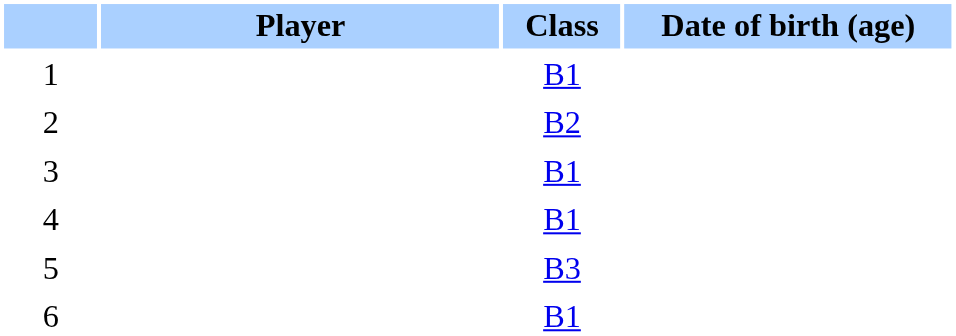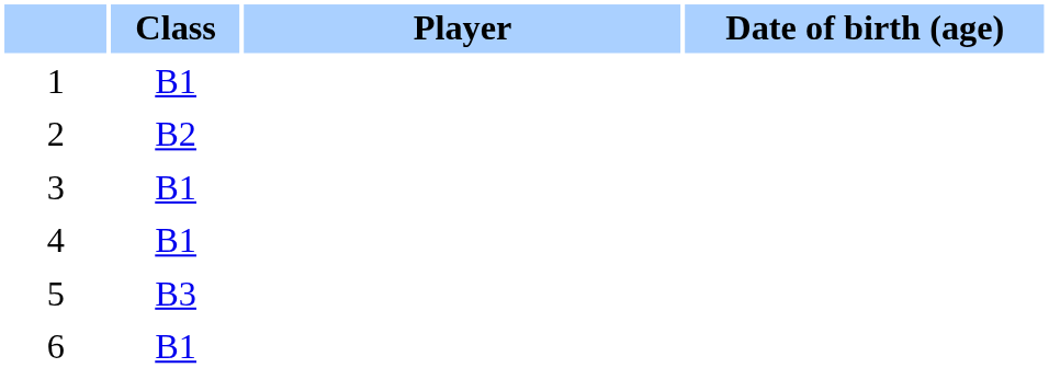 <table class="sortable" border="0" cellspacing="2" cellpadding="2">
 <tr style="background-color:#AAD0FF">
 <th width=8%></th>
+<th width=10%>Class</th>
 <th width=34%>Player</th>
-<th width=10%>Class</th>
 <th width=28%>Date of birth (age)</th>
 </tr>
 <tr>
 <td style="text-align: center;">1</td>
+<td style="text-align: center;"><a href='#'>B1</a></td>
 <td></td>
-<td style="text-align: center;"><a href='#'>B1</a></td>
 <td style="text-align: center;"></td>
 </tr>
 <tr>
 <td style="text-align: center;">2</td>
+<td style="text-align: center;"><a href='#'>B2</a></td>
 <td></td>
-<td style="text-align: center;"><a href='#'>B2</a></td>
 <td style="text-align: center;"></td>
 </tr>
 <tr>
 <td style="text-align: center;">3</td>
+<td style="text-align: center;"><a href='#'>B1</a></td>
 <td></td>
-<td style="text-align: center;"><a href='#'>B1</a></td>
 <td style="text-align: center;"></td>
 </tr>
 <tr>
 <td style="text-align: center;">4</td>
+<td style="text-align: center;"><a href='#'>B1</a></td>
 <td></td>
-<td style="text-align: center;"><a href='#'>B1</a></td>
 <td style="text-align: center;"></td>
 </tr>
 <tr>
 <td style="text-align: center;">5</td>
+<td style="text-align: center;"><a href='#'>B3</a></td>
 <td></td>
-<td style="text-align: center;"><a href='#'>B3</a></td>
 <td style="text-align: center;"></td>
 </tr>
 <tr>
 <td style="text-align: center;">6</td>
+<td style="text-align: center;"><a href='#'>B1</a></td>
 <td></td>
-<td style="text-align: center;"><a href='#'>B1</a></td>
 <td style="text-align: center;"></td>
 </tr>
 </table>
